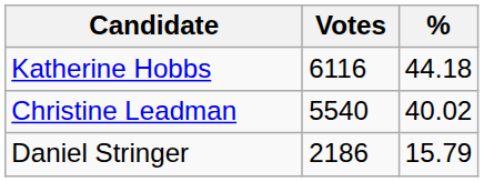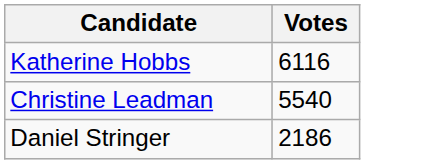 <table class="wikitable">
 <tr>
 <th style="width: 170px">Candidate</th>
 <th style="width: 50px">Votes</th>
-<th style="width: 40px">%</th>
 </tr>
 <tr>
 <td><a href='#'>Katherine Hobbs</a></td>
 <td>6116</td>
-<td>44.18</td>
 </tr>
 <tr>
 <td><a href='#'>Christine Leadman</a></td>
 <td>5540</td>
-<td>40.02</td>
 </tr>
 <tr>
 <td>Daniel Stringer</td>
 <td>2186</td>
-<td>15.79</td>
 </tr>
 </table>
